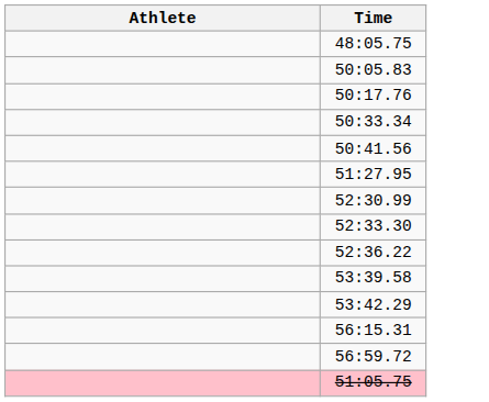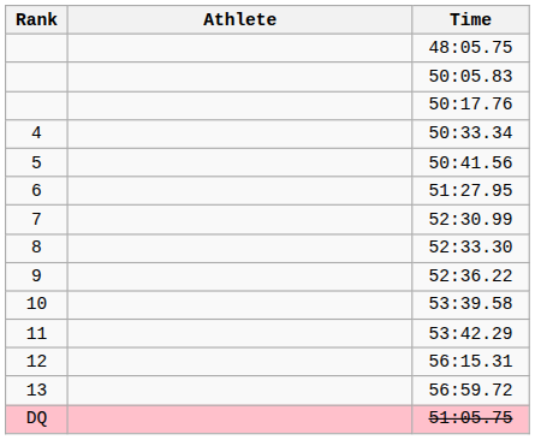 <table class=wikitable sortable| style="text-align:center">
 <tr>
+<th width=40>Rank</th>
 <th width=250>Athlete</th>
 <th width=80>Time</th>
 </tr>
 <tr>
+<td></td>
 <td align=left></td>
 <td>48:05.75</td>
 </tr>
 <tr>
+<td></td>
 <td align=left></td>
 <td>50:05.83</td>
 </tr>
 <tr>
+<td></td>
 <td align=left></td>
 <td>50:17.76</td>
 </tr>
 <tr>
+<td>4</td>
 <td align=left></td>
 <td>50:33.34</td>
 </tr>
 <tr>
+<td>5</td>
 <td align=left></td>
 <td>50:41.56</td>
 </tr>
 <tr>
+<td>6</td>
 <td align=left></td>
 <td>51:27.95</td>
 </tr>
 <tr>
+<td>7</td>
 <td align=left></td>
 <td>52:30.99</td>
 </tr>
 <tr>
+<td>8</td>
 <td align=left></td>
 <td>52:33.30</td>
 </tr>
 <tr>
+<td>9</td>
 <td align=left></td>
 <td>52:36.22</td>
 </tr>
 <tr>
+<td>10</td>
 <td align=left></td>
 <td>53:39.58</td>
 </tr>
 <tr>
+<td>11</td>
 <td align=left></td>
 <td>53:42.29</td>
 </tr>
 <tr>
+<td>12</td>
 <td align=left></td>
 <td>56:15.31</td>
 </tr>
 <tr>
+<td>13</td>
 <td align=left></td>
 <td>56:59.72</td>
 </tr>
 <tr bgcolor=pink>
+<td>DQ</td>
 <td align=left></td>
 <td><s>51:05.75</s></td>
 </tr>
 </table>
